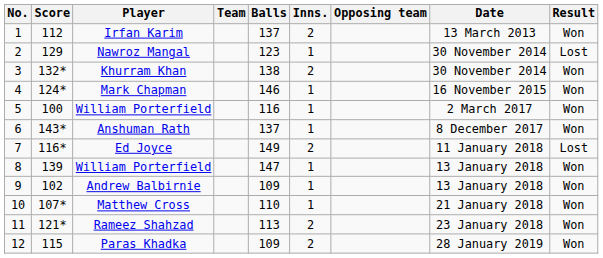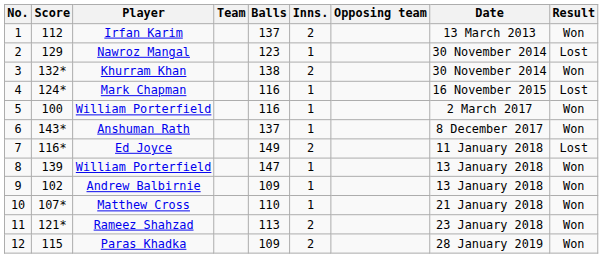 <table class="wikitable sortable" style="font-size:95%">
 <tr>
 <th>No.</th>
 <th>Score</th>
 <th>Player</th>
 <th>Team</th>
 <th>Balls</th>
 <th>Inns.</th>
 <th>Opposing team</th>
 <th>Date</th>
 <th>Result</th>
 </tr>
 <tr align="center">
 <td>1</td>
 <td>112</td>
 <td><a href='#'>Irfan Karim</a></td>
 <td></td>
 <td>137</td>
 <td>2</td>
 <td></td>
 <td>13 March 2013</td>
 <td>Won</td>
 </tr>
 <tr align="center">
 <td>2</td>
 <td>129</td>
 <td><a href='#'>Nawroz Mangal</a></td>
 <td></td>
 <td>123</td>
 <td>1</td>
 <td></td>
 <td>30 November 2014</td>
 <td>Lost</td>
 </tr>
 <tr align="center">
 <td>3</td>
 <td>132*</td>
 <td><a href='#'>Khurram Khan</a></td>
 <td></td>
 <td>138</td>
 <td>2</td>
 <td></td>
 <td>30 November 2014</td>
 <td>Won</td>
 </tr>
 <tr align="center">
 <td>4</td>
 <td>124*</td>
 <td><a href='#'>Mark Chapman</a></td>
 <td></td>
-<td>146</td>
+<td>116</td>
 <td>1</td>
 <td></td>
 <td>16 November 2015</td>
-<td>Won</td>
+<td>Lost</td>
 </tr>
 <tr align="center">
 <td>5</td>
 <td>100</td>
 <td><a href='#'>William Porterfield</a></td>
 <td></td>
 <td>116</td>
 <td>1</td>
 <td></td>
 <td>2 March 2017</td>
 <td>Won</td>
 </tr>
 <tr align="center">
 <td>6</td>
 <td>143*</td>
 <td><a href='#'>Anshuman Rath</a></td>
 <td></td>
 <td>137</td>
 <td>1</td>
 <td></td>
 <td>8 December 2017</td>
 <td>Won</td>
 </tr>
 <tr align="center">
 <td>7</td>
 <td>116*</td>
 <td><a href='#'>Ed Joyce</a></td>
 <td></td>
 <td>149</td>
 <td>2</td>
 <td></td>
 <td>11 January 2018</td>
 <td>Lost</td>
 </tr>
 <tr align="center">
 <td>8</td>
 <td>139</td>
 <td><a href='#'>William Porterfield</a></td>
 <td></td>
 <td>147</td>
 <td>1</td>
 <td></td>
 <td>13 January 2018</td>
 <td>Won</td>
 </tr>
 <tr align="center">
 <td>9</td>
 <td>102</td>
 <td><a href='#'>Andrew Balbirnie</a></td>
 <td></td>
 <td>109</td>
 <td>1</td>
 <td></td>
 <td>13 January 2018</td>
 <td>Won</td>
 </tr>
 <tr align="center">
 <td>10</td>
 <td>107*</td>
 <td><a href='#'>Matthew Cross</a></td>
 <td></td>
 <td>110</td>
 <td>1</td>
 <td></td>
 <td>21 January 2018</td>
 <td>Won</td>
 </tr>
 <tr align="center">
 <td>11</td>
 <td>121*</td>
 <td><a href='#'>Rameez Shahzad</a></td>
 <td></td>
 <td>113</td>
 <td>2</td>
 <td></td>
 <td>23 January 2018</td>
 <td>Won</td>
 </tr>
 <tr align="center">
 <td>12</td>
 <td>115</td>
 <td><a href='#'>Paras Khadka</a></td>
 <td></td>
 <td>109</td>
 <td>2</td>
 <td></td>
 <td>28 January 2019</td>
 <td>Won</td>
 </tr>
 </table>
